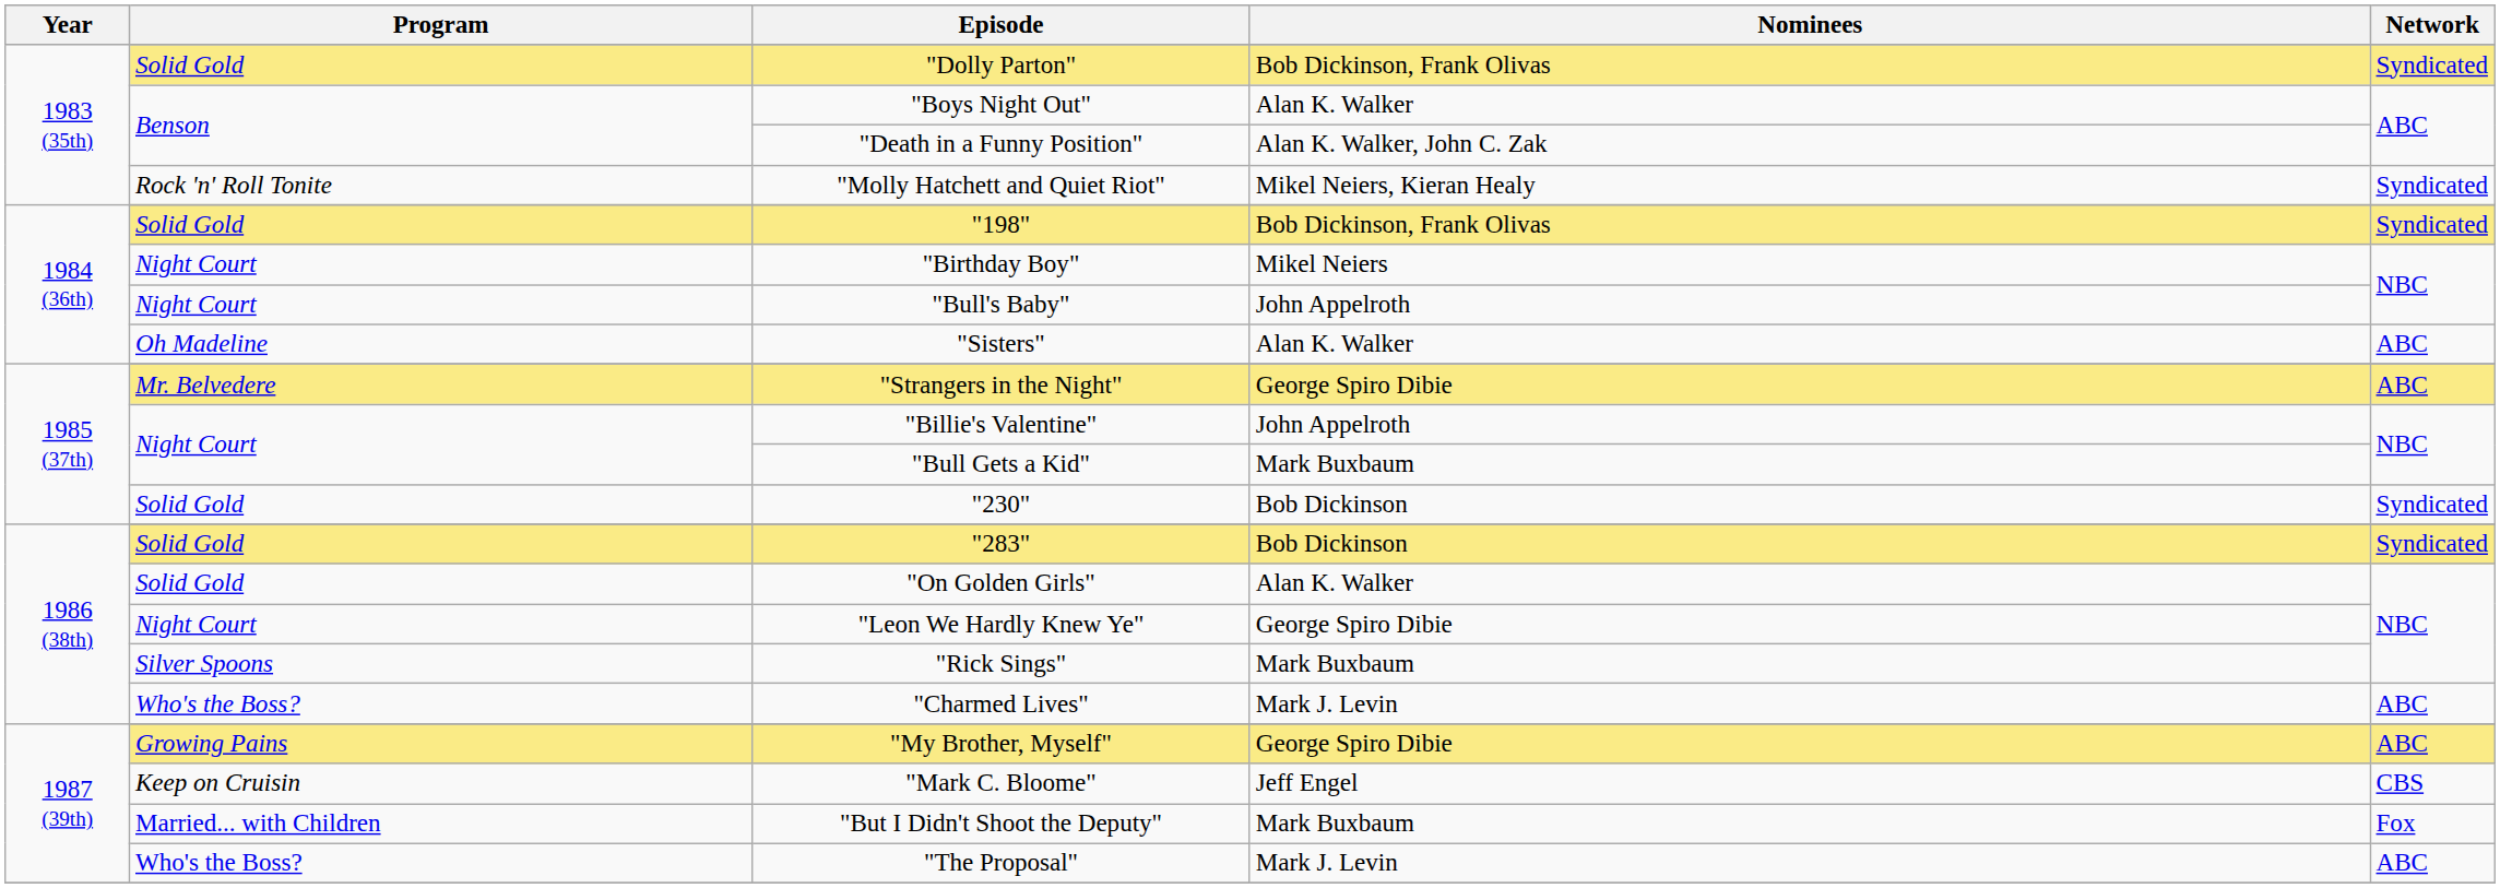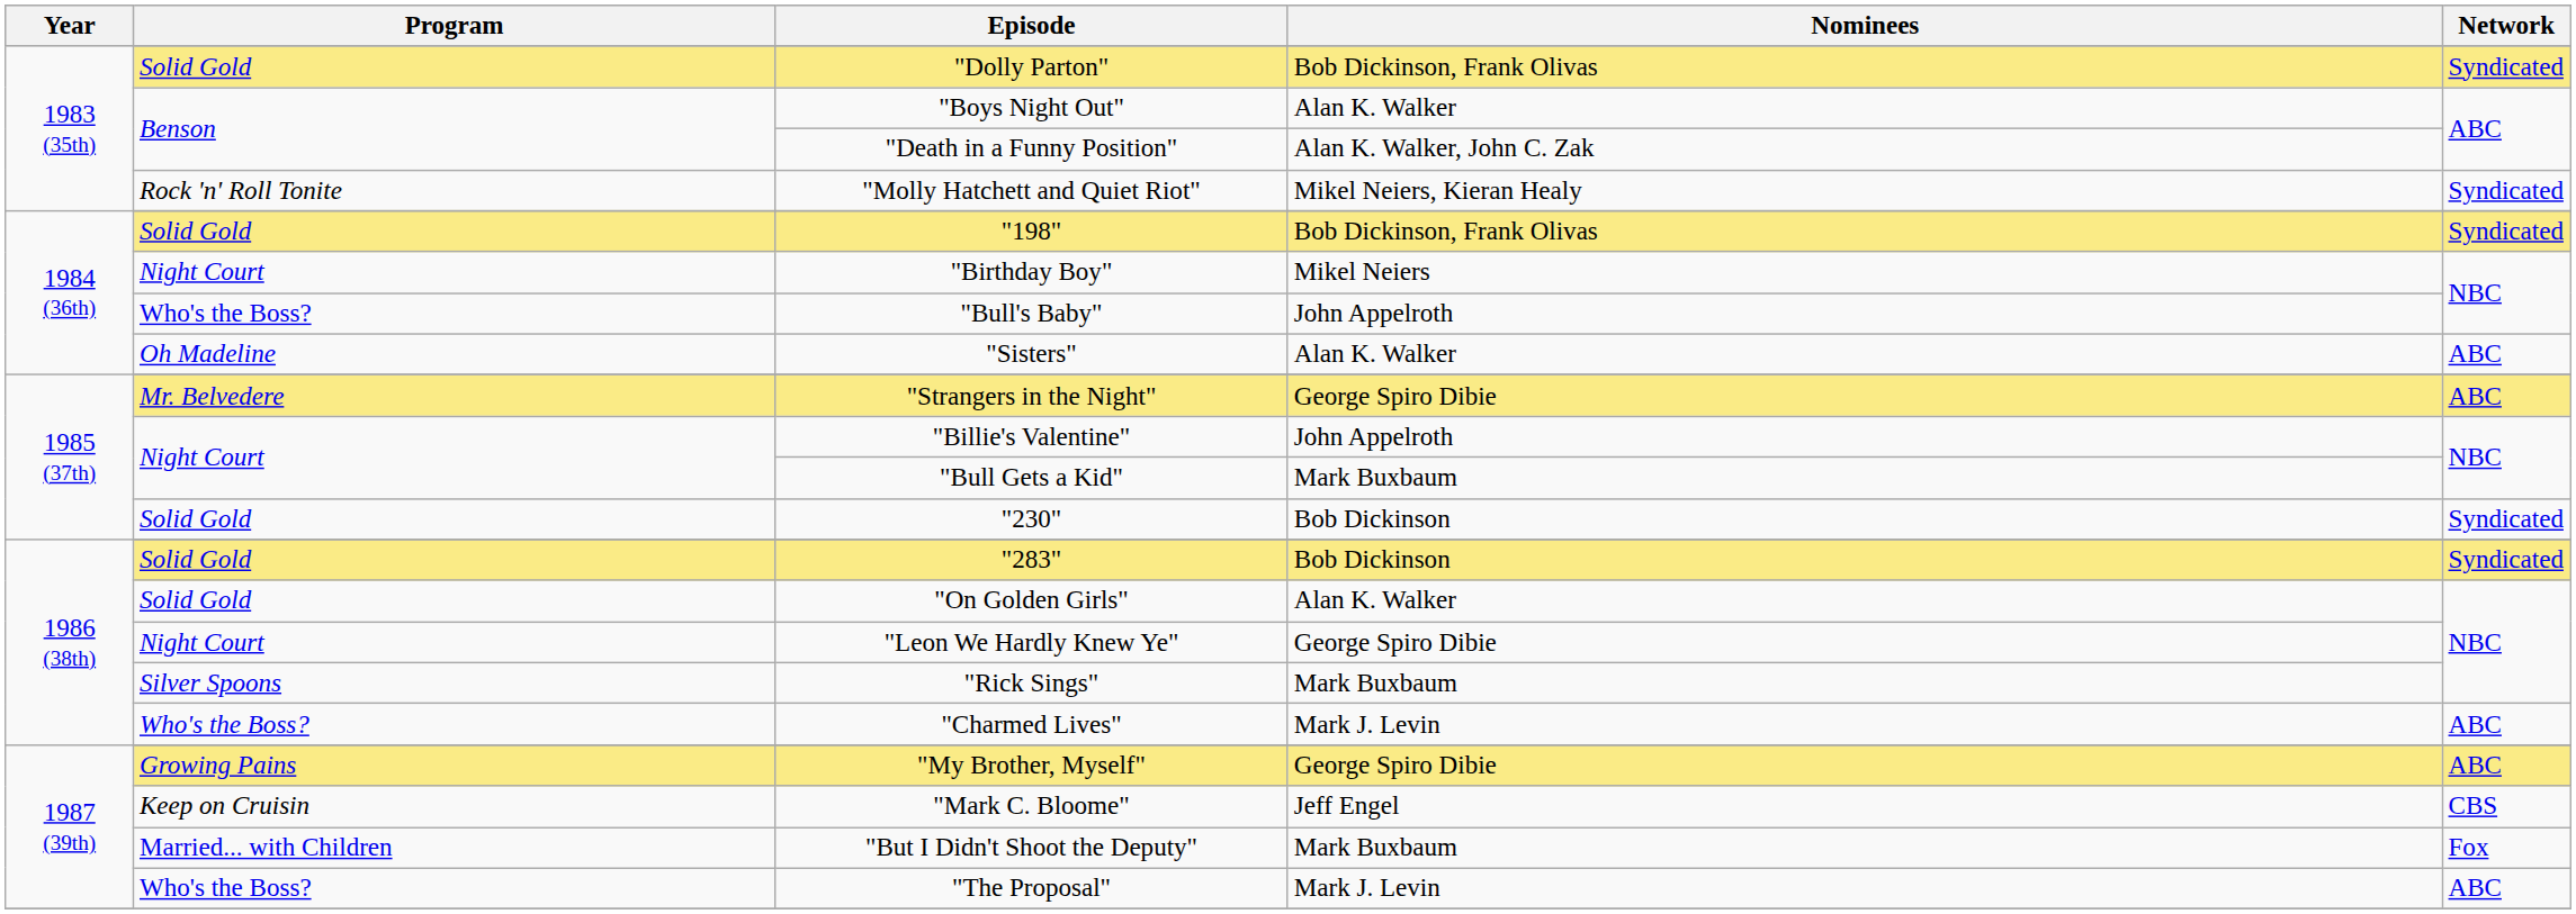 <table class="wikitable" style="width:100%">
 <tr bgcolor="#bebebe">
 <th width="5%">Year</th>
 <th width="25%">Program</th>
 <th width="20%">Episode</th>
 <th width="45%">Nominees</th>
 <th width="5%">Network</th>
 </tr>
 <tr>
 <td rowspan=5 style="text-align:center"><a href='#'>1983</a><br><small><a href='#'>(35th)</a></small><br></td>
 </tr>
 <tr style="background:#FAEB86">
 <td><em><a href='#'>Solid Gold</a></em></td>
 <td align=center>"Dolly Parton"</td>
 <td>Bob Dickinson, Frank Olivas</td>
 <td><a href='#'>Syndicated</a></td>
 </tr>
 <tr>
 <td rowspan=2><em><a href='#'>Benson</a></em></td>
 <td align=center>"Boys Night Out"</td>
 <td>Alan K. Walker</td>
 <td rowspan=2><a href='#'>ABC</a></td>
 </tr>
 <tr>
 <td align=center>"Death in a Funny Position"</td>
 <td>Alan K. Walker, John C. Zak</td>
 </tr>
 <tr>
 <td><em>Rock 'n' Roll Tonite</em></td>
 <td align=center>"Molly Hatchett and Quiet Riot"</td>
 <td>Mikel Neiers, Kieran Healy</td>
 <td><a href='#'>Syndicated</a></td>
 </tr>
 <tr>
 <td rowspan=5 style="text-align:center"><a href='#'>1984</a><br><small><a href='#'>(36th)</a></small><br></td>
 </tr>
 <tr style="background:#FAEB86">
 <td><em><a href='#'>Solid Gold</a></em></td>
 <td align=center>"198"</td>
 <td>Bob Dickinson, Frank Olivas</td>
 <td><a href='#'>Syndicated</a></td>
 </tr>
 <tr>
 <td><em><a href='#'>Night Court</a></em></td>
 <td align=center>"Birthday Boy"</td>
 <td>Mikel Neiers</td>
 <td rowspan=2><a href='#'>NBC</a></td>
 </tr>
 <tr>
-<td><em><a href='#'>Night Court</a></em></td>
+<td></em><a href='#'>Who's the Boss?</a><em></td>
 <td align=center>"Bull's Baby"</td>
 <td>John Appelroth</td>
 </tr>
 <tr>
 <td><em><a href='#'>Oh Madeline</a></em></td>
 <td align=center>"Sisters"</td>
 <td>Alan K. Walker</td>
 <td><a href='#'>ABC</a></td>
 </tr>
 <tr>
 <td rowspan=5 style="text-align:center"><a href='#'>1985</a><br><small><a href='#'>(37th)</a></small><br></td>
 </tr>
 <tr style="background:#FAEB86">
 <td><em><a href='#'>Mr. Belvedere</a></em></td>
 <td align=center>"Strangers in the Night"</td>
 <td>George Spiro Dibie</td>
 <td><a href='#'>ABC</a></td>
 </tr>
 <tr>
 <td rowspan=2><em><a href='#'>Night Court</a></em></td>
 <td align=center>"Billie's Valentine"</td>
 <td>John Appelroth</td>
 <td rowspan=2><a href='#'>NBC</a></td>
 </tr>
 <tr>
 <td align=center>"Bull Gets a Kid"</td>
 <td>Mark Buxbaum</td>
 </tr>
 <tr>
 <td><em><a href='#'>Solid Gold</a></em></td>
 <td align=center>"230"</td>
 <td>Bob Dickinson</td>
 <td><a href='#'>Syndicated</a></td>
 </tr>
 <tr>
 <td rowspan=6 style="text-align:center"><a href='#'>1986</a><br><small><a href='#'>(38th)</a></small><br></td>
 </tr>
 <tr style="background:#FAEB86">
 <td><em><a href='#'>Solid Gold</a></em></td>
 <td align=center>"283"</td>
 <td>Bob Dickinson</td>
 <td><a href='#'>Syndicated</a></td>
 </tr>
 <tr>
 <td><em><a href='#'>Solid Gold</a></em></td>
 <td align=center>"On Golden Girls"</td>
 <td>Alan K. Walker</td>
 <td rowspan=3><a href='#'>NBC</a></td>
 </tr>
 <tr>
 <td><em><a href='#'>Night Court</a></em></td>
 <td align=center>"Leon We Hardly Knew Ye"</td>
 <td>George Spiro Dibie</td>
 </tr>
 <tr>
 <td><em><a href='#'>Silver Spoons</a></em></td>
 <td align=center>"Rick Sings"</td>
 <td>Mark Buxbaum</td>
 </tr>
 <tr>
 <td><em><a href='#'>Who's the Boss?</a></em></td>
 <td align=center>"Charmed Lives"</td>
 <td>Mark J. Levin</td>
 <td><a href='#'>ABC</a></td>
 </tr>
 <tr>
 <td rowspan=5 style="text-align:center"><a href='#'>1987</a><br><small><a href='#'>(39th)</a></small><br></td>
 </tr>
 <tr style="background:#FAEB86">
 <td><em><a href='#'>Growing Pains</a></em></td>
 <td align=center>"My Brother, Myself"</td>
 <td>George Spiro Dibie</td>
 <td><a href='#'>ABC</a></td>
 </tr>
 <tr>
 <td><em>Keep on Cruisin<strong></td>
 <td align=center>"Mark C. Bloome"</td>
 <td>Jeff Engel</td>
 <td><a href='#'>CBS</a></td>
 </tr>
 <tr>
 <td></em><a href='#'>Married... with Children</a><em></td>
 <td align=center>"But I Didn't Shoot the Deputy"</td>
 <td>Mark Buxbaum</td>
 <td><a href='#'>Fox</a></td>
 </tr>
 <tr>
 <td></em><a href='#'>Who's the Boss?</a><em></td>
 <td align=center>"The Proposal"</td>
 <td>Mark J. Levin</td>
 <td><a href='#'>ABC</a></td>
 </tr>
 <tr>
 </tr>
 </table>
